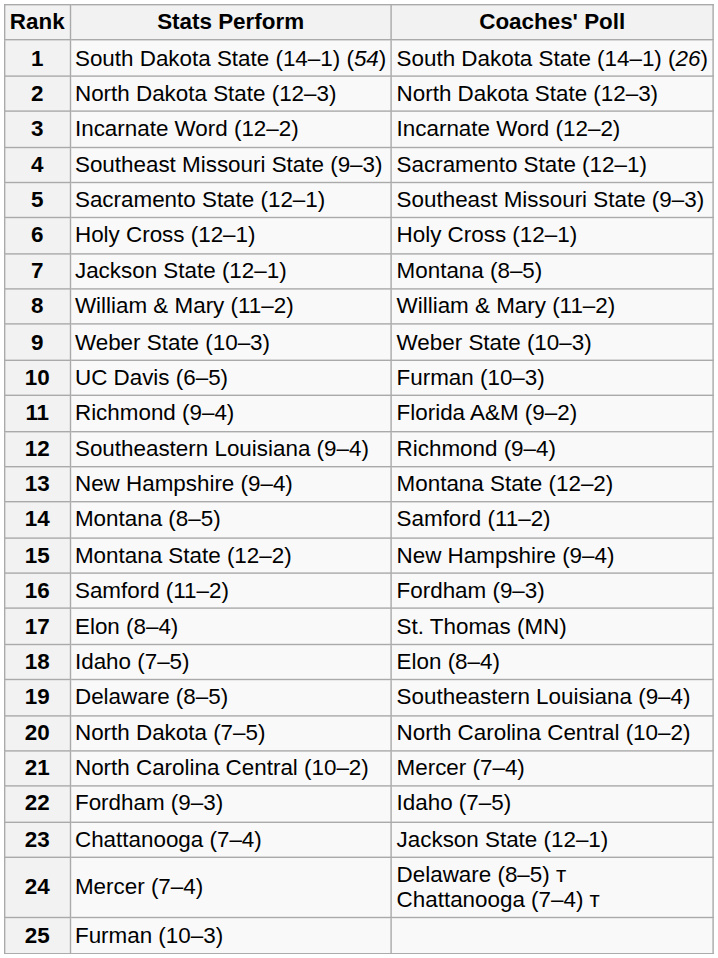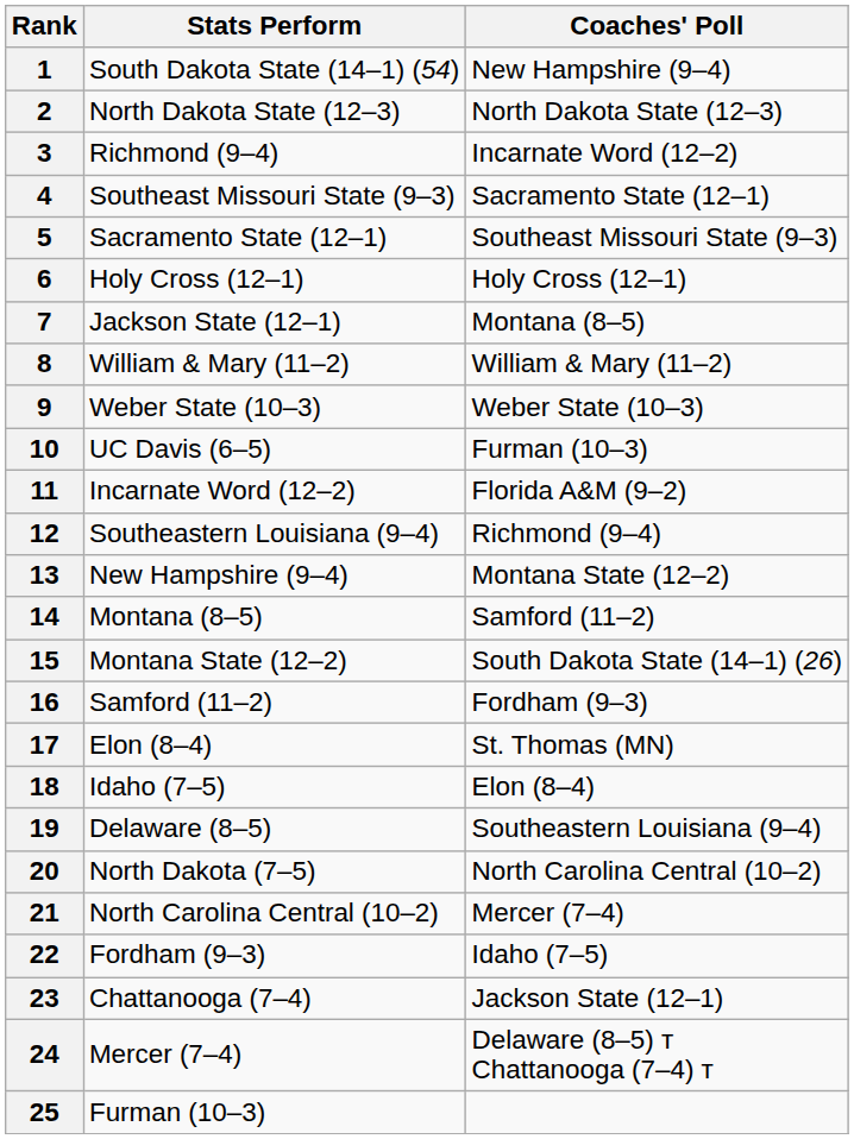 <table class="wikitable">
 <tr>
 <th>Rank</th>
 <th>Stats Perform</th>
 <th colspan'"1">Coaches' Poll</th>
 </tr>
 <tr>
 <th>1</th>
 <td>South Dakota State (14–1) (<em>54</em>)</td>
-<td>South Dakota State (14–1) (<em>26</em>)</td>
+<td>New Hampshire (9–4)</td>
 </tr>
 <tr>
 <th>2</th>
 <td>North Dakota State (12–3)</td>
 <td>North Dakota State (12–3)</td>
 </tr>
 <tr>
 <th>3</th>
-<td>Incarnate Word (12–2)</td>
+<td>Richmond (9–4)</td>
 <td>Incarnate Word (12–2)</td>
 </tr>
 <tr>
 <th>4</th>
 <td>Southeast Missouri State (9–3)</td>
 <td>Sacramento State (12–1)</td>
 </tr>
 <tr>
 <th>5</th>
 <td>Sacramento State (12–1)</td>
 <td>Southeast Missouri State (9–3)</td>
 </tr>
 <tr>
 <th>6</th>
 <td>Holy Cross (12–1)</td>
 <td>Holy Cross (12–1)</td>
 </tr>
 <tr>
 <th>7</th>
 <td>Jackson State (12–1)</td>
 <td>Montana (8–5)</td>
 </tr>
 <tr>
 <th>8</th>
 <td>William & Mary (11–2)</td>
 <td>William & Mary (11–2)</td>
 </tr>
 <tr>
 <th>9</th>
 <td>Weber State (10–3)</td>
 <td>Weber State (10–3)</td>
 </tr>
 <tr>
 <th>10</th>
 <td>UC Davis (6–5)</td>
 <td>Furman (10–3)</td>
 </tr>
 <tr>
 <th>11</th>
-<td>Richmond (9–4)</td>
+<td>Incarnate Word (12–2)</td>
 <td>Florida A&M (9–2)</td>
 </tr>
 <tr>
 <th>12</th>
 <td>Southeastern Louisiana (9–4)</td>
 <td>Richmond (9–4)</td>
 </tr>
 <tr>
 <th>13</th>
 <td>New Hampshire (9–4)</td>
 <td>Montana State (12–2)</td>
 </tr>
 <tr>
 <th>14</th>
 <td>Montana (8–5)</td>
 <td>Samford (11–2)</td>
 </tr>
 <tr>
 <th>15</th>
 <td>Montana State (12–2)</td>
-<td>New Hampshire (9–4)</td>
+<td>South Dakota State (14–1) (<em>26</em>)</td>
 </tr>
 <tr>
 <th>16</th>
 <td>Samford (11–2)</td>
 <td>Fordham (9–3)</td>
 </tr>
 <tr>
 <th>17</th>
 <td>Elon (8–4)</td>
 <td>St. Thomas (MN)</td>
 </tr>
 <tr>
 <th>18</th>
 <td>Idaho (7–5)</td>
 <td>Elon (8–4)</td>
 </tr>
 <tr>
 <th>19</th>
 <td>Delaware (8–5)</td>
 <td>Southeastern Louisiana (9–4)</td>
 </tr>
 <tr>
 <th>20</th>
 <td>North Dakota (7–5)</td>
 <td>North Carolina Central (10–2)</td>
 </tr>
 <tr>
 <th>21</th>
 <td>North Carolina Central (10–2)</td>
 <td>Mercer (7–4)</td>
 </tr>
 <tr>
 <th>22</th>
 <td>Fordham (9–3)</td>
 <td>Idaho (7–5)</td>
 </tr>
 <tr>
 <th>23</th>
 <td>Chattanooga (7–4)</td>
 <td>Jackson State (12–1)</td>
 </tr>
 <tr>
 <th>24</th>
 <td>Mercer (7–4)</td>
 <td>Delaware (8–5) т <br> Chattanooga (7–4) т</td>
 </tr>
 <tr>
 <th>25</th>
 <td>Furman (10–3)</td>
 <td></td>
 </tr>
 <tr>
 </tr>
 </table>
